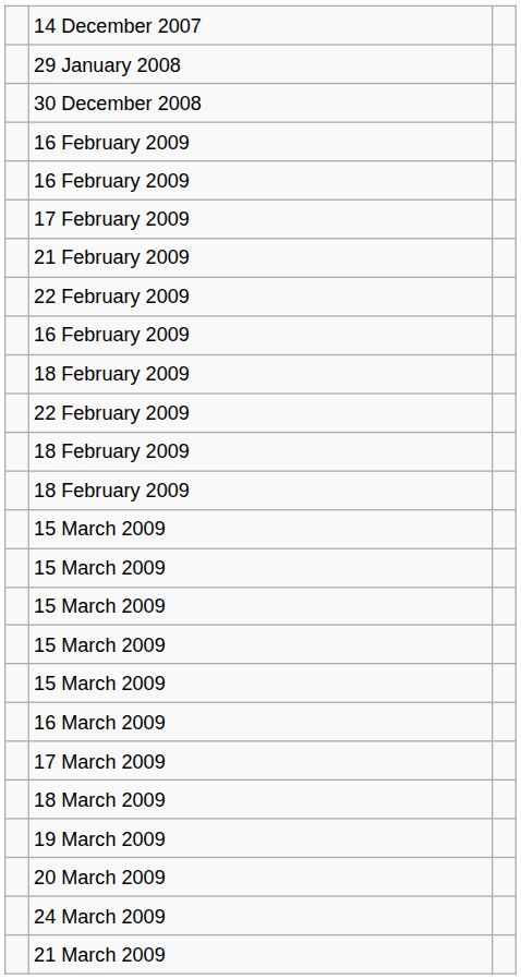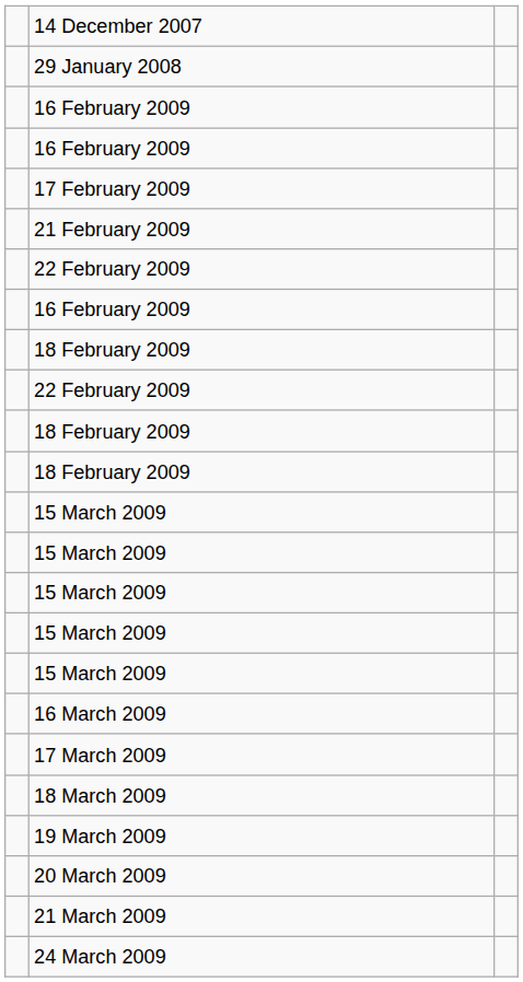 <table class="wikitable" style="font-size: 89%; float: left; width: 26em; margin-right: 1em; height: 700px">
 <tr>
 <td></td>
 <td>14 December 2007</td>
 <td></td>
 </tr>
 <tr>
 <td></td>
 <td>29 January 2008</td>
-<td></td>
-</tr>
-<tr>
-<td></td>
-<td>30 December 2008</td>
 <td></td>
 </tr>
 <tr>
 <td></td>
 <td>16 February 2009</td>
 <td></td>
 </tr>
 <tr>
 <td></td>
 <td>16 February 2009</td>
 <td></td>
 </tr>
 <tr>
 <td></td>
 <td>17 February 2009</td>
 <td></td>
 </tr>
 <tr>
 <td></td>
 <td>21 February 2009</td>
 <td></td>
 </tr>
 <tr>
 <td></td>
 <td>22 February 2009</td>
 <td></td>
 </tr>
 <tr>
 <td></td>
 <td>16 February 2009</td>
 <td></td>
 </tr>
 <tr>
 <td></td>
 <td>18 February 2009</td>
 <td></td>
 </tr>
 <tr>
 <td></td>
 <td>22 February 2009</td>
 <td></td>
 </tr>
 <tr>
 <td></td>
 <td>18 February 2009</td>
 <td></td>
 </tr>
 <tr>
 <td></td>
 <td>18 February 2009</td>
 <td></td>
 </tr>
 <tr>
 <td></td>
 <td>15 March 2009</td>
 <td></td>
 </tr>
 <tr>
 <td></td>
 <td>15 March 2009</td>
 <td></td>
 </tr>
 <tr>
 <td></td>
 <td>15 March 2009</td>
 <td></td>
 </tr>
 <tr>
 <td></td>
 <td>15 March 2009</td>
 <td></td>
 </tr>
 <tr>
 <td></td>
 <td>15 March 2009</td>
 <td></td>
 </tr>
 <tr>
 <td></td>
 <td>16 March 2009</td>
 <td></td>
 </tr>
 <tr>
 <td></td>
 <td>17 March 2009</td>
 <td></td>
 </tr>
 <tr>
 <td></td>
 <td>18 March 2009</td>
 <td></td>
 </tr>
 <tr>
 <td></td>
 <td>19 March 2009</td>
 <td></td>
 </tr>
 <tr>
 <td></td>
 <td>20 March 2009</td>
 <td></td>
 </tr>
 <tr>
 <td></td>
-<td>24 March 2009</td>
+<td>21 March 2009</td>
 <td></td>
 </tr>
 <tr>
 <td></td>
-<td>21 March 2009</td>
+<td>24 March 2009</td>
 <td></td>
 </tr>
 </table>
